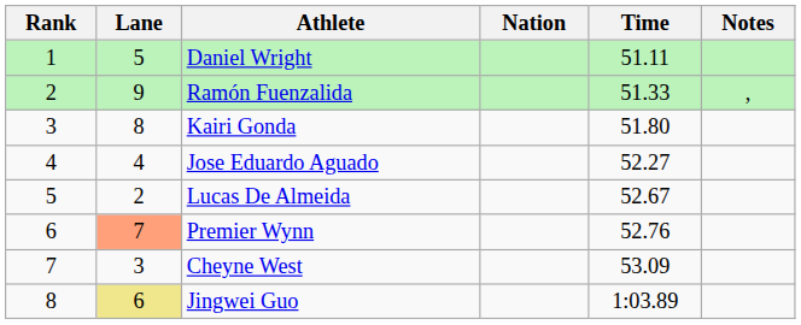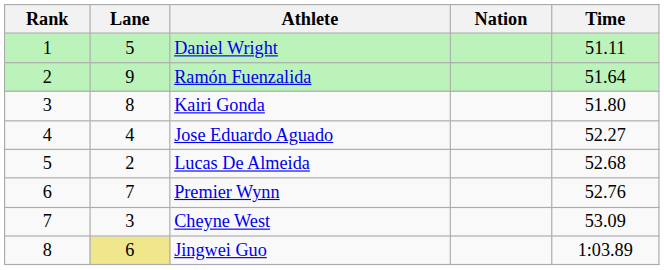 <table class="wikitable sortable" style="text-align:center;width: 65%;">
 <tr>
 <th scope="col">Rank</th>
 <th scope="col">Lane</th>
 <th scope="col">Athlete</th>
 <th scope="col">Nation</th>
 <th scope="col">Time</th>
-<th scope="col">Notes</th>
 </tr>
 <tr bgcolor=bbf3bb>
 <td>1</td>
 <td>5</td>
 <td align=left><a href='#'>Daniel Wright</a></td>
 <td align=left></td>
 <td>51.11</td>
-<td></td>
 </tr>
 <tr bgcolor=bbf3bb>
 <td>2</td>
 <td>9</td>
 <td align=left><a href='#'>Ramón Fuenzalida</a></td>
 <td align=left></td>
-<td>51.33</td>
-<td>, </td>
+<td>51.64</td>
 </tr>
 <tr>
 <td>3</td>
 <td>8</td>
 <td align=left><a href='#'>Kairi Gonda</a></td>
 <td align=left></td>
 <td>51.80</td>
-<td></td>
 </tr>
 <tr>
 <td>4</td>
 <td>4</td>
 <td align=left><a href='#'>Jose Eduardo Aguado</a></td>
 <td align=left></td>
 <td>52.27</td>
-<td></td>
 </tr>
 <tr>
 <td>5</td>
 <td>2</td>
 <td align=left><a href='#'>Lucas De Almeida</a></td>
 <td align=left></td>
-<td>52.67</td>
-<td></td>
+<td>52.68</td>
 </tr>
 <tr>
 <td>6</td>
-<td style="background: lightsalmon;">7</td>
+<td>7</td>
 <td align=left><a href='#'>Premier Wynn</a></td>
 <td align=left></td>
 <td>52.76</td>
-<td></td>
 </tr>
 <tr>
 <td>7</td>
 <td>3</td>
 <td align=left><a href='#'>Cheyne West</a></td>
 <td align=left></td>
 <td>53.09</td>
-<td></td>
 </tr>
 <tr>
 <td>8</td>
 <td style="background: khaki;">6</td>
 <td align=left><a href='#'>Jingwei Guo</a></td>
 <td align=left></td>
 <td>1:03.89</td>
-<td></td>
 </tr>
 </table>
